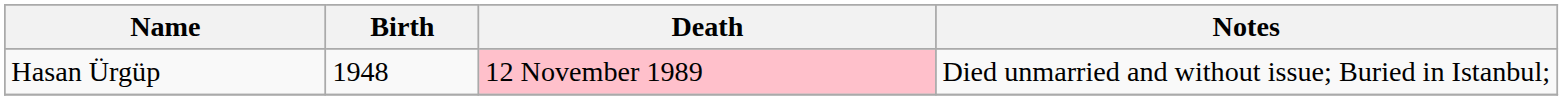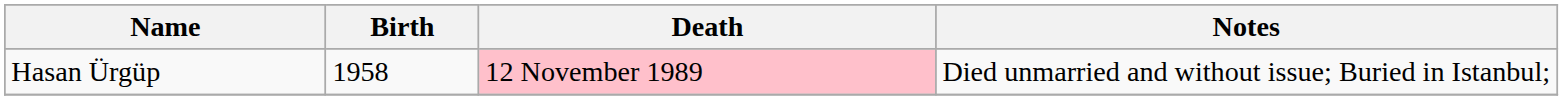 <table class="wikitable">
 <tr>
 <th>Name</th>
 <th>Birth</th>
 <th>Death</th>
 <th style="width:40%;">Notes</th>
 </tr>
 <tr>
 <td>Hasan Ürgüp</td>
-<td>1948</td>
+<td>1958</td>
 <td style="background: pink;">12 November 1989</td>
 <td>Died unmarried and without issue; Buried in Istanbul;</td>
 </tr>
 <tr>
 </tr>
 </table>
